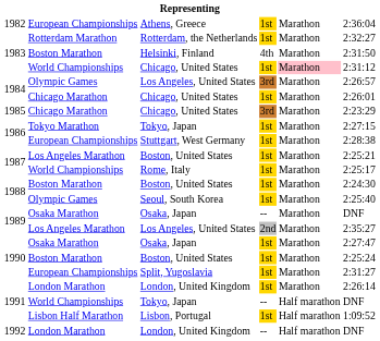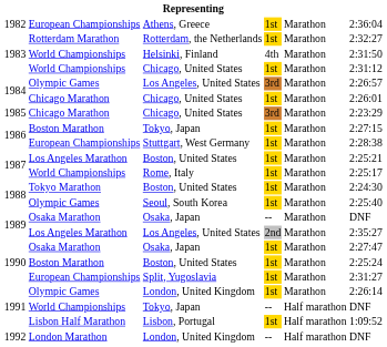 <table>
 <tr>
 <th colspan="6">Representing </th>
 </tr>
 <tr>
 <td>1982</td>
 <td><a href='#'>European Championships</a></td>
 <td><a href='#'>Athens</a>, Greece</td>
 <td style="background:gold;">1st</td>
 <td>Marathon</td>
 <td>2:36:04</td>
 </tr>
 <tr>
 <td rowspan=3>1983</td>
 <td><a href='#'>Rotterdam Marathon</a></td>
 <td><a href='#'>Rotterdam</a>, the Netherlands</td>
 <td style="background:gold;">1st</td>
 <td>Marathon</td>
 <td>2:32:27</td>
 </tr>
 <tr>
-<td><a href='#'>Boston Marathon</a></td>
+<td><a href='#'>World Championships</a></td>
 <td><a href='#'>Helsinki</a>, Finland</td>
 <td>4th</td>
 <td>Marathon</td>
 <td>2:31:50</td>
 </tr>
 <tr>
 <td><a href='#'>World Championships</a></td>
 <td><a href='#'>Chicago</a>, United States</td>
 <td style="background:gold;">1st</td>
-<td style="background: pink;">Marathon</td>
+<td>Marathon</td>
 <td>2:31:12</td>
 </tr>
 <tr>
 <td rowspan=2>1984</td>
 <td><a href='#'>Olympic Games</a></td>
 <td><a href='#'>Los Angeles</a>, United States</td>
 <td bgcolor="#CD7F32">3rd</td>
 <td>Marathon</td>
 <td>2:26:57</td>
 </tr>
 <tr>
 <td><a href='#'>Chicago Marathon</a></td>
 <td><a href='#'>Chicago</a>, United States</td>
 <td style="background:gold;">1st</td>
 <td>Marathon</td>
 <td>2:26:01</td>
 </tr>
 <tr>
 <td>1985</td>
 <td><a href='#'>Chicago Marathon</a></td>
 <td><a href='#'>Chicago</a>, United States</td>
 <td bgcolor="#CD7F32">3rd</td>
 <td>Marathon</td>
 <td>2:23:29</td>
 </tr>
 <tr>
 <td rowspan=2>1986</td>
-<td><a href='#'>Tokyo Marathon</a></td>
+<td><a href='#'>Boston Marathon</a></td>
 <td><a href='#'>Tokyo</a>, Japan</td>
 <td style="background:gold;">1st</td>
 <td>Marathon</td>
 <td>2:27:15</td>
 </tr>
 <tr>
 <td><a href='#'>European Championships</a></td>
 <td><a href='#'>Stuttgart</a>, West Germany</td>
 <td style="background:gold;">1st</td>
 <td>Marathon</td>
 <td>2:28:38</td>
 </tr>
 <tr>
 <td rowspan=2>1987</td>
 <td><a href='#'>Los Angeles Marathon</a></td>
 <td><a href='#'>Boston</a>, United States</td>
 <td style="background:gold;">1st</td>
 <td>Marathon</td>
 <td>2:25:21</td>
 </tr>
 <tr>
 <td><a href='#'>World Championships</a></td>
 <td><a href='#'>Rome</a>, Italy</td>
 <td style="background:gold;">1st</td>
 <td>Marathon</td>
 <td>2:25:17</td>
 </tr>
 <tr>
 <td rowspan=2>1988</td>
-<td><a href='#'>Boston Marathon</a></td>
+<td><a href='#'>Tokyo Marathon</a></td>
 <td><a href='#'>Boston</a>, United States</td>
 <td style="background:gold;">1st</td>
 <td>Marathon</td>
 <td>2:24:30</td>
 </tr>
 <tr>
 <td><a href='#'>Olympic Games</a></td>
 <td><a href='#'>Seoul</a>, South Korea</td>
 <td style="background:gold;">1st</td>
 <td>Marathon</td>
 <td>2:25:40</td>
 </tr>
 <tr>
 <td rowspan=2>1989</td>
 <td><a href='#'>Osaka Marathon</a></td>
 <td><a href='#'>Osaka</a>, Japan</td>
 <td>--</td>
 <td>Marathon</td>
 <td>DNF</td>
 </tr>
 <tr>
 <td><a href='#'>Los Angeles Marathon</a></td>
 <td><a href='#'>Los Angeles</a>, United States</td>
 <td style="background:silver;">2nd</td>
 <td>Marathon</td>
 <td>2:35:27</td>
 </tr>
 <tr>
 <td rowspan=3>1990</td>
 <td><a href='#'>Osaka Marathon</a></td>
 <td><a href='#'>Osaka</a>, Japan</td>
 <td style="background:gold;">1st</td>
 <td>Marathon</td>
 <td>2:27:47</td>
 </tr>
 <tr>
 <td><a href='#'>Boston Marathon</a></td>
 <td><a href='#'>Boston</a>, United States</td>
 <td style="background:gold;">1st</td>
 <td>Marathon</td>
 <td>2:25:24</td>
 </tr>
 <tr>
 <td><a href='#'>European Championships</a></td>
 <td><a href='#'>Split, Yugoslavia</a></td>
 <td style="background:gold;">1st</td>
 <td>Marathon</td>
 <td>2:31:27</td>
 </tr>
 <tr>
 <td rowspan=3>1991</td>
-<td><a href='#'>London Marathon</a></td>
+<td><a href='#'>Olympic Games</a></td>
 <td><a href='#'>London</a>, United Kingdom</td>
 <td style="background:gold;">1st</td>
 <td>Marathon</td>
 <td>2:26:14</td>
 </tr>
 <tr>
 <td><a href='#'>World Championships</a></td>
 <td><a href='#'>Tokyo</a>, Japan</td>
 <td>--</td>
 <td>Half marathon</td>
 <td>DNF</td>
 </tr>
 <tr>
 <td><a href='#'>Lisbon Half Marathon</a></td>
 <td><a href='#'>Lisbon</a>, Portugal</td>
 <td style="background:gold;">1st</td>
 <td>Half marathon</td>
 <td>1:09:52</td>
 </tr>
 <tr>
 <td>1992</td>
 <td><a href='#'>London Marathon</a></td>
 <td><a href='#'>London</a>, United Kingdom</td>
 <td>--</td>
 <td>Half marathon</td>
 <td>DNF</td>
 </tr>
 </table>
